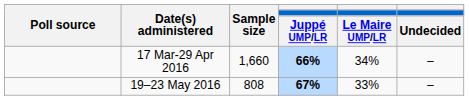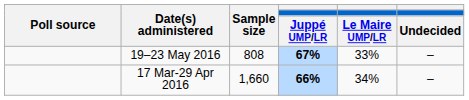 <table class="wikitable" style="text-align:center;font-size:85%;line-height:14px;">
 <tr bgcolor=lightgray>
 <th rowspan="3" style="width:125px;">Poll source</th>
 <th rowspan="3" style="width:115px;">Date(s)<br>administered</th>
 <th rowspan="3" style="width:40px;">Sample size</th>
 <th style="width:60px;"></th>
 <th style="width:60px;"></th>
 <th style="width:60px;"></th>
 </tr>
 <tr>
 <td bgcolor=#0066CC></td>
 <td bgcolor=#0066CC></td>
 <td bgcolor=#0066CC></td>
 </tr>
 <tr>
 <th><a href='#'>Juppé</a><br><small><a href='#'>UMP</a>/<a href='#'>LR</a></small></th>
 <th><a href='#'>Le Maire</a><br><small><a href='#'>UMP</a>/<a href='#'>LR</a></small></th>
 <th>Undecided</th>
 </tr>
 <tr>
 <td></td>
+<td>19–23 May 2016</td>
+<td>808</td>
+<td bgcolor=B9DAFF><strong>67%</strong></td>
+<td>33%</td>
+<td>–</td>
+</tr>
+<tr>
+<td></td>
 <td>17 Mar-29 Apr 2016</td>
 <td>1,660</td>
 <td bgcolor=B9DAFF><strong>66%</strong></td>
 <td>34%</td>
 <td>–</td>
 </tr>
-<tr>
-<td></td>
-<td>19–23 May 2016</td>
-<td>808</td>
-<td bgcolor=B9DAFF><strong>67%</strong></td>
-<td>33%</td>
-<td>–</td>
-</tr>
 </table>
